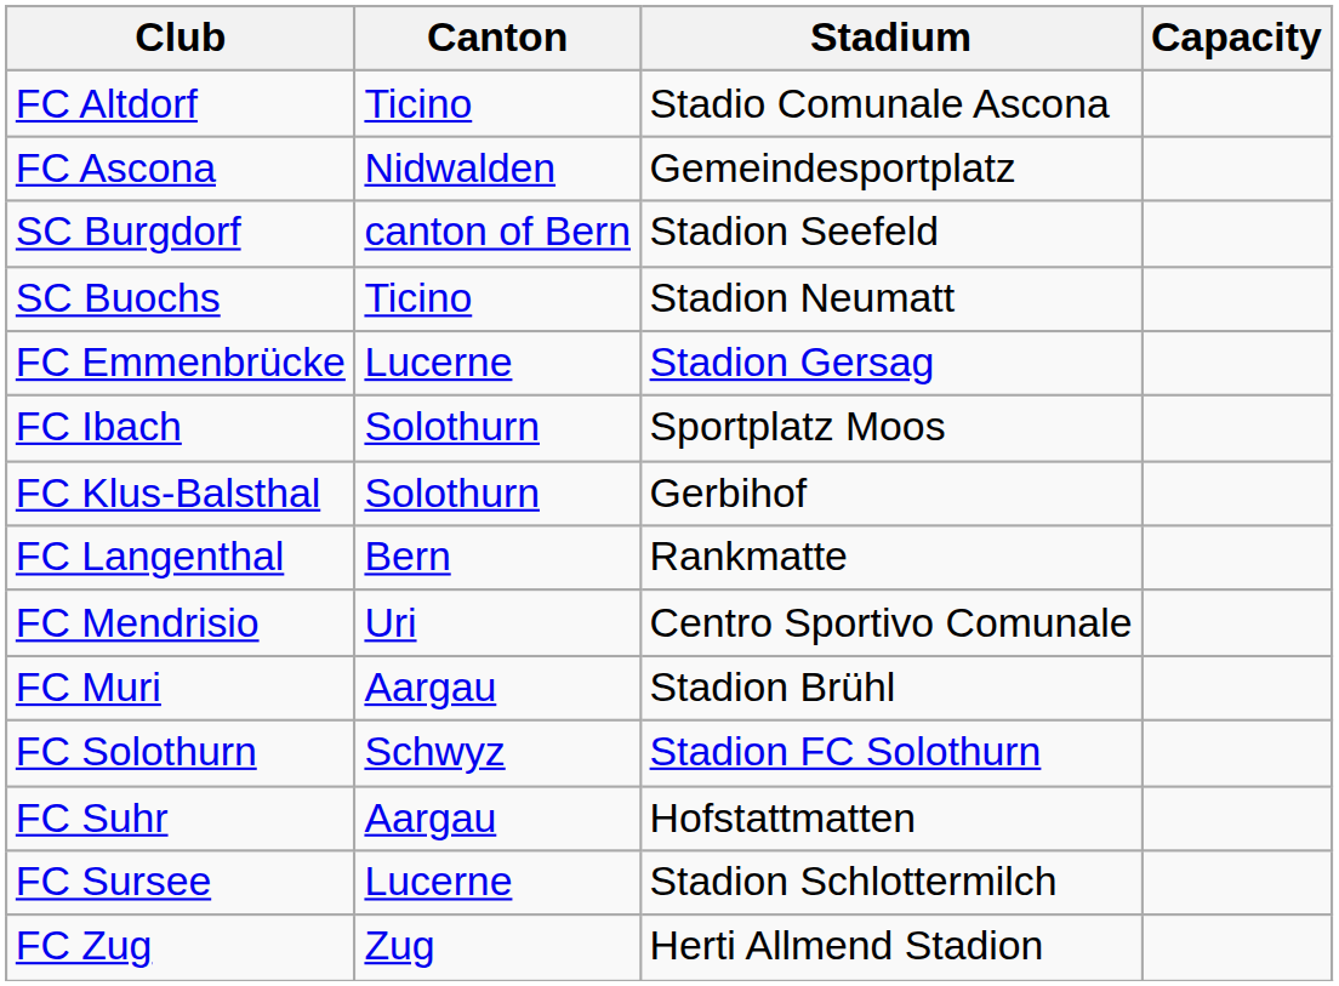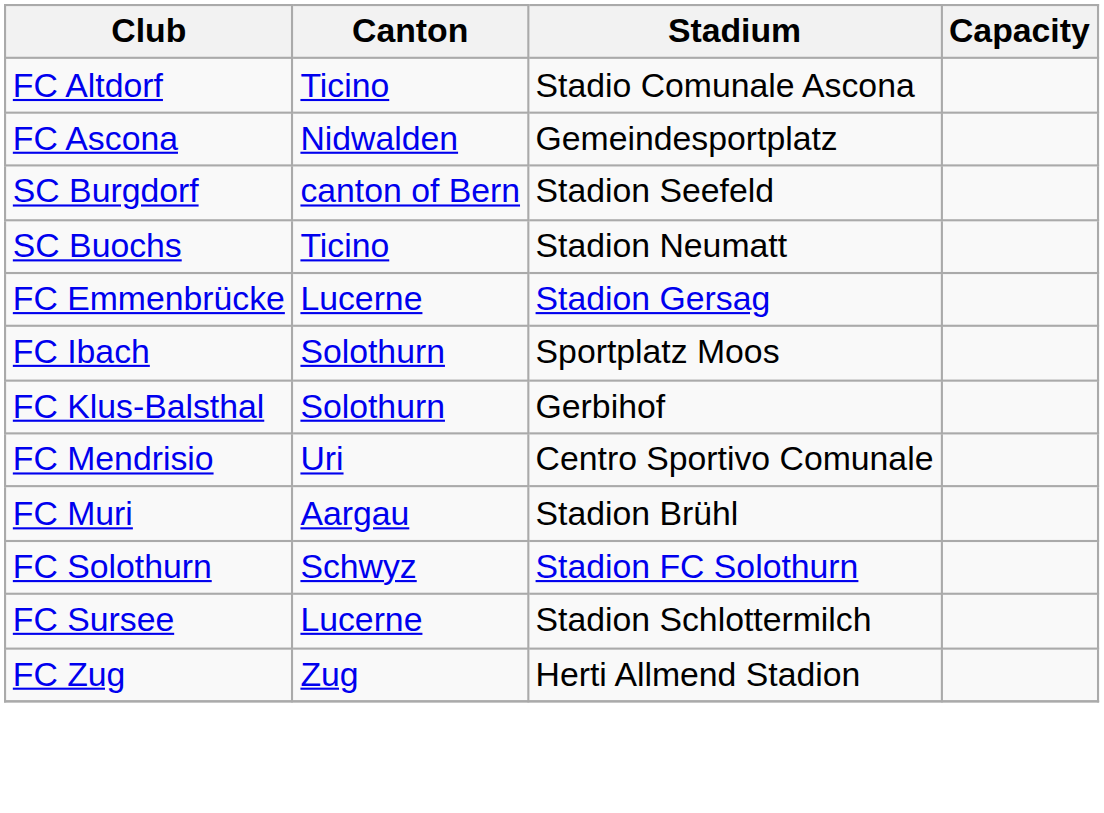 <table class="wikitable">
 <tr>
 <th>Club</th>
 <th>Canton</th>
 <th>Stadium</th>
 <th>Capacity</th>
 </tr>
 <tr>
 <td><a href='#'>FC Altdorf</a></td>
 <td><a href='#'>Ticino</a></td>
 <td>Stadio Comunale Ascona</td>
 <td></td>
 </tr>
 <tr>
 <td><a href='#'>FC Ascona</a></td>
 <td><a href='#'>Nidwalden</a></td>
 <td>Gemeindesportplatz</td>
 <td></td>
 </tr>
 <tr>
 <td><a href='#'>SC Burgdorf</a></td>
 <td><a href='#'>canton of Bern</a></td>
 <td>Stadion Seefeld</td>
 <td></td>
 </tr>
 <tr>
 <td><a href='#'>SC Buochs</a></td>
 <td><a href='#'>Ticino</a></td>
 <td>Stadion Neumatt</td>
 <td></td>
 </tr>
 <tr>
 <td><a href='#'>FC Emmenbrücke</a></td>
 <td><a href='#'>Lucerne</a></td>
 <td><a href='#'>Stadion Gersag</a></td>
 <td></td>
 </tr>
 <tr>
 <td><a href='#'>FC Ibach</a></td>
 <td><a href='#'>Solothurn</a></td>
 <td>Sportplatz Moos</td>
 <td></td>
 </tr>
 <tr>
 <td><a href='#'>FC Klus-Balsthal</a></td>
 <td><a href='#'>Solothurn</a></td>
 <td>Gerbihof</td>
 <td></td>
 </tr>
 <tr>
-<td><a href='#'>FC Langenthal</a></td>
-<td><a href='#'>Bern</a></td>
-<td>Rankmatte</td>
-<td></td>
-</tr>
-<tr>
 <td><a href='#'>FC Mendrisio</a></td>
 <td><a href='#'>Uri</a></td>
 <td>Centro Sportivo Comunale</td>
 <td></td>
 </tr>
 <tr>
 <td><a href='#'>FC Muri</a></td>
 <td><a href='#'>Aargau</a></td>
 <td>Stadion Brühl</td>
 <td></td>
 </tr>
 <tr>
 <td><a href='#'>FC Solothurn</a></td>
 <td><a href='#'>Schwyz</a></td>
 <td><a href='#'>Stadion FC Solothurn</a></td>
 <td></td>
 </tr>
 <tr>
-<td><a href='#'>FC Suhr</a></td>
-<td><a href='#'>Aargau</a></td>
-<td>Hofstattmatten</td>
-<td></td>
-</tr>
-<tr>
 <td><a href='#'>FC Sursee</a></td>
 <td><a href='#'>Lucerne</a></td>
 <td>Stadion Schlottermilch</td>
 <td></td>
 </tr>
 <tr>
 <td><a href='#'>FC Zug</a></td>
 <td><a href='#'>Zug</a></td>
 <td>Herti Allmend Stadion</td>
 <td></td>
 </tr>
 <tr>
 </tr>
 </table>
